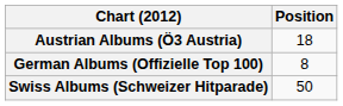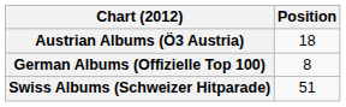 <table class="wikitable sortable plainrowheaders" style="text-align:center">
 <tr>
 <th scope="col">Chart (2012)</th>
 <th scope="col">Position</th>
 </tr>
 <tr>
 <th scope="row">Austrian Albums (Ö3 Austria)</th>
 <td>18</td>
 </tr>
 <tr>
 <th scope="row">German Albums (Offizielle Top 100)</th>
 <td>8</td>
 </tr>
 <tr>
 <th scope="row">Swiss Albums (Schweizer Hitparade)</th>
-<td>50</td>
+<td>51</td>
 </tr>
 </table>
